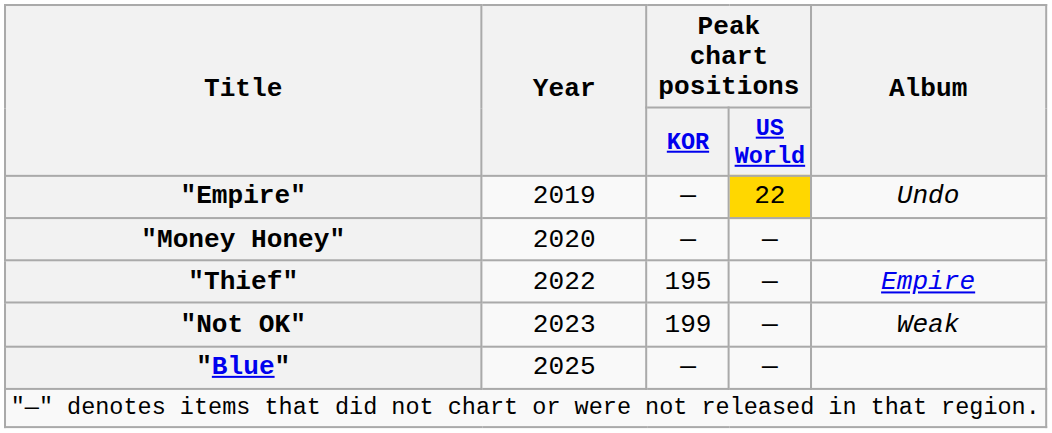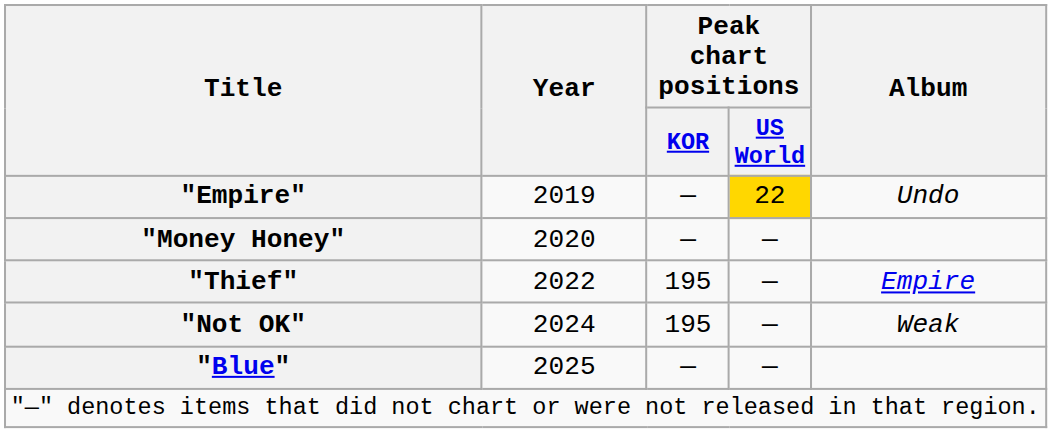 <table class="wikitable plainrowheaders" style="text-align:center">
 <tr>
 <th scope="col" rowspan="2">Title</th>
 <th scope="col" rowspan="2">Year</th>
 <th scope="col" colspan="2">Peak chart positions</th>
 <th scope="col" rowspan="2">Album</th>
 </tr>
 <tr>
 <th scope="col" style="width:3em;font-size:90%"><a href='#'>KOR</a><br></th>
 <th scope="col" style="width:2.5em;font-size:90%"><a href='#'>US World</a><br></th>
 </tr>
 <tr>
 <th scope="row">"Empire"<br></th>
 <td>2019</td>
 <td>—</td>
 <td style="background: gold;">22</td>
 <td><em>Undo</em></td>
 </tr>
 <tr>
 <th scope="row">"Money Honey"<br></th>
 <td>2020</td>
 <td>—</td>
 <td>—</td>
 <td></td>
 </tr>
 <tr>
 <th scope="row">"Thief"<br></th>
 <td>2022</td>
 <td>195</td>
 <td>—</td>
 <td><em><a href='#'>Empire</a></em></td>
 </tr>
 <tr>
 <th scope="row">"Not OK"<br></th>
-<td>2023</td>
-<td>199</td>
+<td>2024</td>
+<td>195</td>
 <td>—</td>
 <td><em>Weak</em></td>
 </tr>
 <tr>
 <th scope="row">"<a href='#'>Blue</a>"<br></th>
 <td>2025</td>
 <td>—</td>
 <td>—</td>
 <td></td>
 </tr>
 <tr>
 <td colspan="5" style="text-align:center; font-size:90%">"—" denotes items that did not chart or were not released in that region.</td>
 </tr>
 </table>
